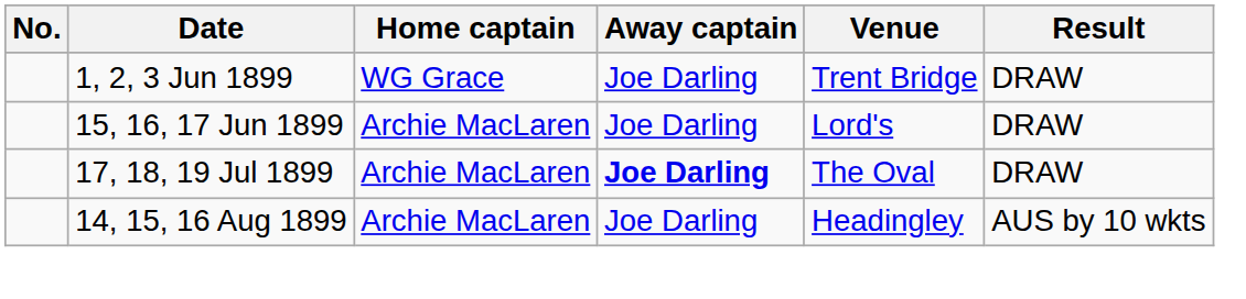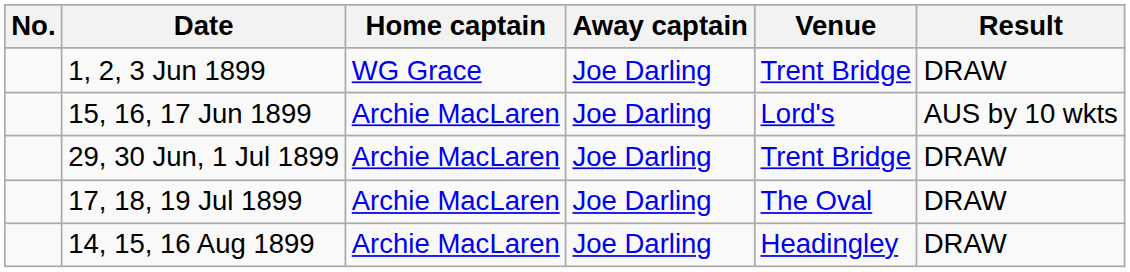 <table class="wikitable">
 <tr style="background:#efefef;">
 <th>No.</th>
 <th>Date</th>
 <th>Home captain</th>
 <th>Away captain</th>
 <th>Venue</th>
 <th>Result</th>
 </tr>
 <tr>
 <td></td>
 <td>1, 2, 3 Jun 1899</td>
 <td><a href='#'>WG Grace</a></td>
 <td><a href='#'>Joe Darling</a></td>
 <td><a href='#'>Trent Bridge</a></td>
 <td>DRAW</td>
 </tr>
 <tr>
 <td></td>
 <td>15, 16, 17 Jun 1899</td>
 <td><a href='#'>Archie MacLaren</a></td>
 <td><a href='#'>Joe Darling</a></td>
 <td><a href='#'>Lord's</a></td>
+<td>AUS by 10 wkts</td>
+</tr>
+<tr>
+<td></td>
+<td>29, 30 Jun, 1 Jul 1899</td>
+<td><a href='#'>Archie MacLaren</a></td>
+<td><a href='#'>Joe Darling</a></td>
+<td><a href='#'>Trent Bridge</a></td>
 <td>DRAW</td>
 </tr>
 <tr>
 <td></td>
 <td>17, 18, 19 Jul 1899</td>
 <td><a href='#'>Archie MacLaren</a></td>
-<td><strong><a href='#'>Joe Darling</a></strong></td>
+<td><a href='#'>Joe Darling</a></td>
 <td><a href='#'>The Oval</a></td>
 <td>DRAW</td>
 </tr>
 <tr>
 <td></td>
 <td>14, 15, 16 Aug 1899</td>
 <td><a href='#'>Archie MacLaren</a></td>
 <td><a href='#'>Joe Darling</a></td>
 <td><a href='#'>Headingley</a></td>
-<td>AUS by 10 wkts</td>
+<td>DRAW</td>
 </tr>
 </table>
